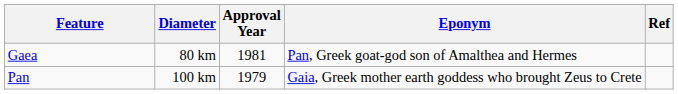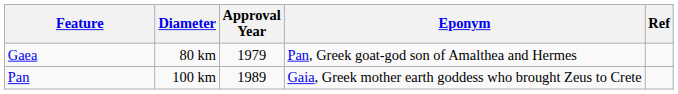 <table class="wikitable">
 <tr>
 <th style="width:10em"><a href='#'>Feature</a></th>
 <th><a href='#'>Diameter</a></th>
 <th>Approval<br>Year</th>
 <th><a href='#'>Eponym</a></th>
 <th>Ref</th>
 </tr>
 <tr>
 <td><a href='#'>Gaea</a></td>
 <td align=right>80 km</td>
-<td align=center>1981</td>
+<td align=center>1979</td>
 <td><a href='#'>Pan</a>, Greek goat-god son of Amalthea and Hermes</td>
 <td></td>
 </tr>
 <tr>
 <td><a href='#'>Pan</a></td>
 <td align=right>100 km</td>
-<td align=center>1979</td>
+<td align=center>1989</td>
 <td><a href='#'>Gaia</a>, Greek mother earth goddess who brought Zeus to Crete</td>
 <td></td>
 </tr>
 </table>
